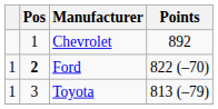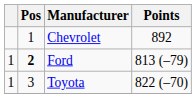 <table class="wikitable" style="font-size: 95%">
 <tr>
 <th></th>
 <th>Pos</th>
 <th>Manufacturer</th>
 <th>Points</th>
 </tr>
 <tr>
 <td align="left"></td>
 <td style="text-align:center;">1</td>
 <td><a href='#'>Chevrolet</a></td>
 <td style="text-align:center;">892</td>
 </tr>
 <tr>
 <td align="left"> 1</td>
 <td style="text-align:center;"><strong>2</strong></td>
 <td><a href='#'>Ford</a></td>
-<td style="text-align:center;">822 (–70)</td>
+<td style="text-align:center;">813 (–79)</td>
 </tr>
 <tr>
 <td align="left"> 1</td>
 <td style="text-align:center;">3</td>
 <td><a href='#'>Toyota</a></td>
-<td style="text-align:center;">813 (–79)</td>
+<td style="text-align:center;">822 (–70)</td>
 </tr>
 <tr class="sortbottom">
 </tr>
 </table>
